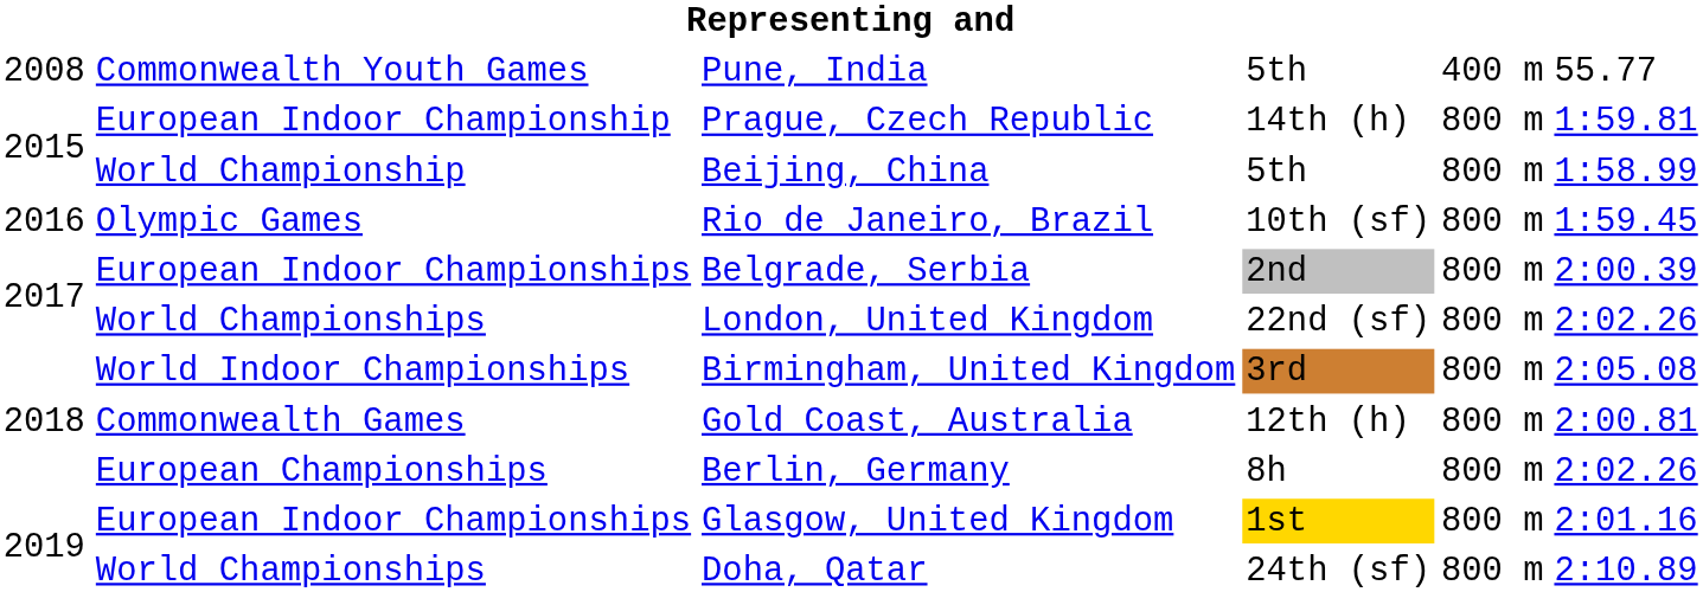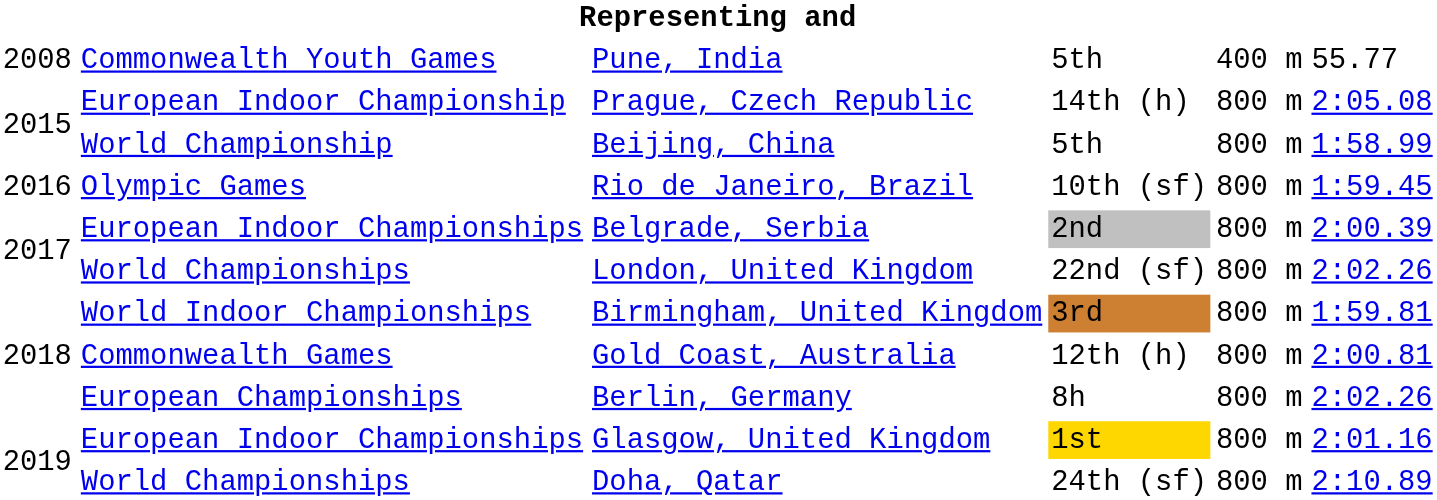 <table>
 <tr>
 <th colspan="7">Representing  and </th>
 </tr>
 <tr>
 <td>2008</td>
 <td><a href='#'>Commonwealth Youth Games</a></td>
 <td><a href='#'>Pune, India</a></td>
 <td>5th</td>
 <td>400 m</td>
 <td>55.77</td>
 </tr>
 <tr>
 <td rowspan=2>2015</td>
 <td><a href='#'>European Indoor Championship</a></td>
 <td><a href='#'>Prague, Czech Republic</a></td>
 <td>14th (h)</td>
 <td>800 m</td>
-<td><a href='#'>1:59.81</a></td>
+<td><a href='#'>2:05.08</a></td>
 </tr>
 <tr>
 <td><a href='#'>World Championship</a></td>
 <td><a href='#'>Beijing, China</a></td>
 <td>5th</td>
 <td>800 m</td>
 <td><a href='#'>1:58.99</a></td>
 </tr>
 <tr>
 <td>2016</td>
 <td><a href='#'>Olympic Games</a></td>
 <td><a href='#'>Rio de Janeiro, Brazil</a></td>
 <td>10th (sf)</td>
 <td>800 m</td>
 <td><a href='#'>1:59.45</a></td>
 </tr>
 <tr>
 <td rowspan=2>2017</td>
 <td><a href='#'>European Indoor Championships</a></td>
 <td><a href='#'>Belgrade, Serbia</a></td>
 <td bgcolor=silver>2nd</td>
 <td>800 m</td>
 <td><a href='#'>2:00.39</a></td>
 </tr>
 <tr>
 <td><a href='#'>World Championships</a></td>
 <td><a href='#'>London, United Kingdom</a></td>
 <td>22nd (sf)</td>
 <td>800 m</td>
 <td><a href='#'>2:02.26</a></td>
 </tr>
 <tr>
 <td rowspan=3>2018</td>
 <td><a href='#'>World Indoor Championships</a></td>
 <td><a href='#'>Birmingham, United Kingdom</a></td>
 <td bgcolor=#CD7F32>3rd</td>
 <td>800 m</td>
-<td><a href='#'>2:05.08</a></td>
+<td><a href='#'>1:59.81</a></td>
 </tr>
 <tr>
 <td><a href='#'>Commonwealth Games</a></td>
 <td><a href='#'>Gold Coast, Australia</a></td>
 <td>12th (h)</td>
 <td>800 m</td>
 <td><a href='#'>2:00.81</a></td>
 </tr>
 <tr>
 <td><a href='#'>European Championships</a></td>
 <td><a href='#'>Berlin, Germany</a></td>
 <td>8h</td>
 <td>800 m</td>
 <td><a href='#'>2:02.26</a></td>
 </tr>
 <tr>
 <td rowspan=2>2019</td>
 <td><a href='#'>European Indoor Championships</a></td>
 <td><a href='#'>Glasgow, United Kingdom</a></td>
 <td bgcolor=gold>1st</td>
 <td>800 m</td>
 <td><a href='#'>2:01.16</a></td>
 </tr>
 <tr>
 <td><a href='#'>World Championships</a></td>
 <td><a href='#'>Doha, Qatar</a></td>
 <td>24th (sf)</td>
 <td>800 m</td>
 <td><a href='#'>2:10.89</a></td>
 </tr>
 </table>
